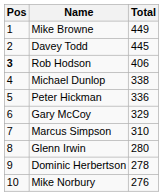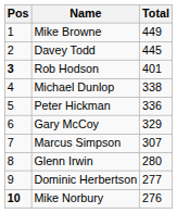 <table class="wikitable" border="1">
 <tr>
 <th>Pos</th>
 <th>Name</th>
 <th>Total</th>
 </tr>
 <tr>
 <td>1</td>
 <td>Mike Browne</td>
 <td>449</td>
 </tr>
 <tr>
 <td>2</td>
 <td>Davey Todd</td>
 <td>445</td>
 </tr>
 <tr>
 <td><strong>3</strong></td>
 <td>Rob Hodson</td>
-<td>406</td>
+<td>401</td>
 </tr>
 <tr>
 <td>4</td>
 <td>Michael Dunlop</td>
 <td>338</td>
 </tr>
 <tr>
 <td>5</td>
 <td>Peter Hickman</td>
 <td>336</td>
 </tr>
 <tr>
 <td>6</td>
 <td>Gary McCoy</td>
 <td>329</td>
 </tr>
 <tr>
 <td>7</td>
 <td>Marcus Simpson</td>
-<td>310</td>
+<td>307</td>
 </tr>
 <tr>
 <td>8</td>
 <td>Glenn Irwin</td>
 <td>280</td>
 </tr>
 <tr>
 <td>9</td>
 <td>Dominic Herbertson</td>
-<td>278</td>
+<td>277</td>
 </tr>
 <tr>
-<td>10</td>
+<td><strong>10</strong></td>
 <td>Mike Norbury</td>
 <td>276</td>
 </tr>
 </table>
